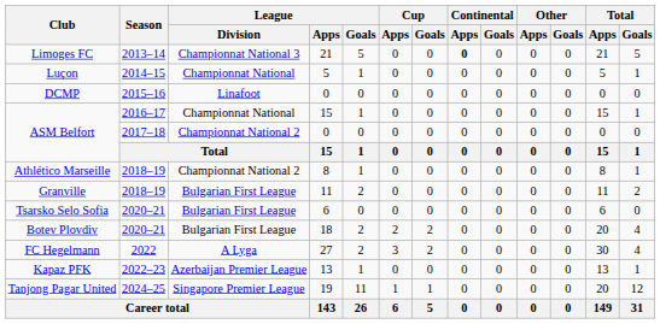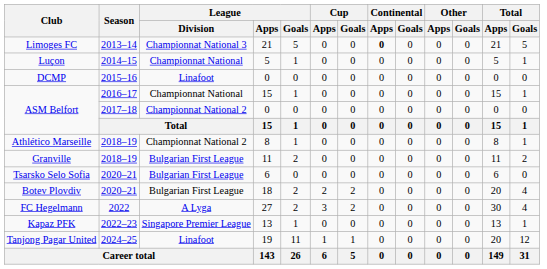 <table class="wikitable" style="text-align:center">
 <tr>
 <th rowspan="2">Club</th>
 <th rowspan="2">Season</th>
 <th colspan="3">League</th>
 <th colspan="2">Cup</th>
 <th colspan="2">Continental</th>
 <th colspan="2">Other</th>
 <th colspan="2">Total</th>
 </tr>
 <tr>
 <th>Division</th>
 <th>Apps</th>
 <th>Goals</th>
 <th>Apps</th>
 <th>Goals</th>
 <th>Apps</th>
 <th>Goals</th>
 <th>Apps</th>
 <th>Goals</th>
 <th>Apps</th>
 <th>Goals</th>
 </tr>
 <tr>
 <td><a href='#'>Limoges FC</a></td>
 <td><a href='#'>2013–14</a></td>
 <td><a href='#'>Championnat National 3</a></td>
 <td>21</td>
 <td>5</td>
 <td>0</td>
 <td>0</td>
 <td><strong>0</strong></td>
 <td>0</td>
 <td>0</td>
 <td>0</td>
 <td>21</td>
 <td>5</td>
 </tr>
 <tr>
 <td><a href='#'>Luçon</a></td>
 <td><a href='#'>2014–15</a></td>
 <td><a href='#'>Championnat National</a></td>
 <td>5</td>
 <td>1</td>
 <td>0</td>
 <td>0</td>
 <td>0</td>
 <td>0</td>
 <td>0</td>
 <td>0</td>
 <td>5</td>
 <td>1</td>
 </tr>
 <tr>
 <td><a href='#'>DCMP</a></td>
 <td><a href='#'>2015–16</a></td>
 <td><a href='#'>Linafoot</a></td>
 <td>0</td>
 <td>0</td>
 <td>0</td>
 <td>0</td>
 <td>0</td>
 <td>0</td>
 <td>0</td>
 <td>0</td>
 <td>0</td>
 <td>0</td>
 </tr>
 <tr>
 <td rowspan="3"><a href='#'>ASM Belfort</a></td>
 <td><a href='#'>2016–17</a></td>
 <td>Championnat National</td>
 <td>15</td>
 <td>1</td>
 <td>0</td>
 <td>0</td>
 <td>0</td>
 <td>0</td>
 <td>0</td>
 <td>0</td>
 <td>15</td>
 <td>1</td>
 </tr>
 <tr>
 <td><a href='#'>2017–18</a></td>
 <td><a href='#'>Championnat National 2</a></td>
 <td>0</td>
 <td>0</td>
 <td>0</td>
 <td>0</td>
 <td>0</td>
 <td>0</td>
 <td>0</td>
 <td>0</td>
 <td>0</td>
 <td>0</td>
 </tr>
 <tr>
 <th colspan="2">Total</th>
 <th>15</th>
 <th>1</th>
 <th>0</th>
 <th>0</th>
 <th>0</th>
 <th>0</th>
 <th>0</th>
 <th>0</th>
 <th>15</th>
 <th>1</th>
 </tr>
 <tr>
 <td><a href='#'>Athlético Marseille</a></td>
 <td><a href='#'>2018–19</a></td>
 <td>Championnat National 2</td>
 <td>8</td>
 <td>1</td>
 <td>0</td>
 <td>0</td>
 <td>0</td>
 <td>0</td>
 <td>0</td>
 <td>0</td>
 <td>8</td>
 <td>1</td>
 </tr>
 <tr>
 <td><a href='#'>Granville</a></td>
 <td><a href='#'>2018–19</a></td>
 <td><a href='#'>Bulgarian First League</a></td>
 <td>11</td>
 <td>2</td>
 <td>0</td>
 <td>0</td>
 <td>0</td>
 <td>0</td>
 <td>0</td>
 <td>0</td>
 <td>11</td>
 <td>2</td>
 </tr>
 <tr>
 <td><a href='#'>Tsarsko Selo Sofia</a></td>
 <td><a href='#'>2020–21</a></td>
 <td><a href='#'>Bulgarian First League</a></td>
 <td>6</td>
 <td>0</td>
 <td>0</td>
 <td>0</td>
 <td>0</td>
 <td>0</td>
 <td>0</td>
 <td>0</td>
 <td>6</td>
 <td>0</td>
 </tr>
 <tr>
 <td><a href='#'>Botev Plovdiv</a></td>
 <td><a href='#'>2020–21</a></td>
 <td>Bulgarian First League</td>
 <td>18</td>
 <td>2</td>
 <td>2</td>
 <td>2</td>
 <td>0</td>
 <td>0</td>
 <td>0</td>
 <td>0</td>
 <td>20</td>
 <td>4</td>
 </tr>
 <tr>
 <td><a href='#'>FC Hegelmann</a></td>
 <td><a href='#'>2022</a></td>
 <td><a href='#'>A Lyga</a></td>
 <td>27</td>
 <td>2</td>
 <td>3</td>
 <td>2</td>
 <td>0</td>
 <td>0</td>
 <td>0</td>
 <td>0</td>
 <td>30</td>
 <td>4</td>
 </tr>
 <tr>
 <td><a href='#'>Kapaz PFK</a></td>
 <td><a href='#'>2022–23</a></td>
-<td><a href='#'>Azerbaijan Premier League</a></td>
+<td><a href='#'>Singapore Premier League</a></td>
 <td>13</td>
 <td>1</td>
 <td>0</td>
 <td>0</td>
 <td>0</td>
 <td>0</td>
 <td>0</td>
 <td>0</td>
 <td>13</td>
 <td>1</td>
 </tr>
 <tr>
 <td><a href='#'>Tanjong Pagar United</a></td>
 <td><a href='#'>2024–25</a></td>
-<td><a href='#'>Singapore Premier League</a></td>
+<td><a href='#'>Linafoot</a></td>
 <td>19</td>
 <td>11</td>
 <td>1</td>
 <td>1</td>
 <td>0</td>
 <td>0</td>
 <td>0</td>
 <td>0</td>
 <td>20</td>
 <td>12</td>
 </tr>
 <tr>
 <th colspan="3">Career total</th>
 <th>143</th>
 <th>26</th>
 <th>6</th>
 <th>5</th>
 <th>0</th>
 <th>0</th>
 <th>0</th>
 <th>0</th>
 <th>149</th>
 <th>31</th>
 </tr>
 </table>
